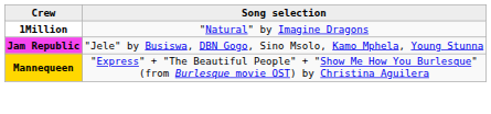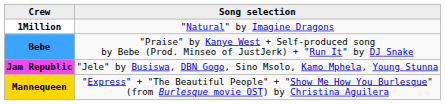 <table class="wikitable sortable" style="text-align:center; font-size:100%">
 <tr>
 <th style="background:#EDEDED">Crew</th>
 <th style="background:#EDEDED">Song selection</th>
 </tr>
 <tr>
 <td style="background:white"><strong>1Million</strong></td>
 <td>"<a href='#'>Natural</a>" by <a href='#'>Imagine Dragons</a></td>
 </tr>
 <tr>
+<td style="background:#3AA5FF"><strong>Bebe</strong></td>
+<td>"Praise" by <a href='#'>Kanye West</a> + Self-produced song <br> by Bebe (Prod. Minseo of JustJerk) + "<a href='#'>Run It</a>" by <a href='#'>DJ Snake</a></td>
+</tr>
+<tr>
 <td style="background:#F646EE"><strong>Jam Republic</strong></td>
 <td>"Jele" by <a href='#'>Busiswa</a>, <a href='#'>DBN Gogo</a>, Sino Msolo, <a href='#'>Kamo Mphela</a>, <a href='#'>Young Stunna</a></td>
 </tr>
 <tr>
 <td style="background:gold"><strong>Mannequeen</strong></td>
 <td>"<a href='#'>Express</a>" + "The Beautiful People" + "<a href='#'>Show Me How You Burlesque</a>" <br> (from <a href='#'><em>Burlesque</em> movie OST</a>) by <a href='#'>Christina Aguilera</a></td>
 </tr>
 </table>
